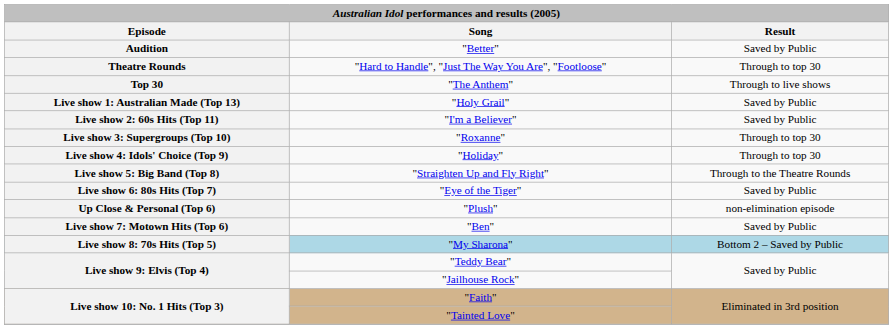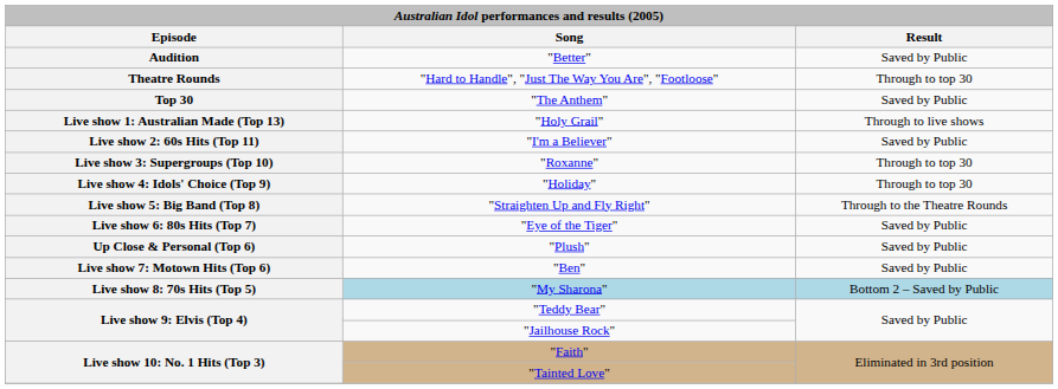 <table class="wikitable collapsible collapsed" style="width:100%; margin:1em auto 1em auto; text-align:center;">
 <tr>
 <th colspan="4" style="background:#BFBFBF;"><em>Australian Idol</em> performances and results (2005)</th>
 </tr>
 <tr>
 <th scope="col">Episode</th>
 <th scope="col">Song</th>
 <th scope="col">Result</th>
 </tr>
 <tr>
 <th>Audition</th>
 <td>"<a href='#'>Better</a>"</td>
 <td>Saved by Public</td>
 </tr>
 <tr>
 <th>Theatre Rounds</th>
 <td>"<a href='#'>Hard to Handle</a>", "<a href='#'>Just The Way You Are</a>", "<a href='#'>Footloose</a>"</td>
 <td>Through to top 30</td>
 </tr>
 <tr>
 <th>Top 30</th>
 <td>"<a href='#'>The Anthem</a>"</td>
-<td>Through to live shows</td>
+<td>Saved by Public</td>
 </tr>
 <tr>
 <th>Live show 1: Australian Made (Top 13)</th>
 <td>"<a href='#'>Holy Grail</a>"</td>
-<td>Saved by Public</td>
+<td>Through to live shows</td>
 </tr>
 <tr>
 <th>Live show 2: 60s Hits (Top 11)</th>
 <td>"<a href='#'>I'm a Believer</a>"</td>
 <td>Saved by Public</td>
 </tr>
 <tr>
 <th>Live show 3: Supergroups (Top 10)</th>
 <td>"<a href='#'>Roxanne</a>"</td>
 <td>Through to top 30</td>
 </tr>
 <tr>
 <th>Live show 4: Idols' Choice (Top 9)</th>
 <td>"<a href='#'>Holiday</a>"</td>
 <td>Through to top 30</td>
 </tr>
 <tr>
 <th>Live show 5: Big Band (Top 8)</th>
 <td>"<a href='#'>Straighten Up and Fly Right</a>"</td>
 <td>Through to the Theatre Rounds</td>
 </tr>
 <tr>
 <th>Live show 6: 80s Hits (Top 7)</th>
 <td>"<a href='#'>Eye of the Tiger</a>"</td>
 <td>Saved by Public</td>
 </tr>
 <tr>
 <th>Up Close & Personal (Top 6)</th>
 <td>"<a href='#'>Plush</a>"</td>
-<td>non-elimination episode</td>
+<td>Saved by Public</td>
 </tr>
 <tr>
 <th>Live show 7:  Motown Hits (Top 6)</th>
 <td>"<a href='#'>Ben</a>"</td>
 <td>Saved by Public</td>
 </tr>
 <tr style="background:lightblue;">
 <th>Live show 8: 70s Hits (Top 5)</th>
 <td>"<a href='#'>My Sharona</a>"</td>
 <td>Bottom 2 – Saved by Public</td>
 </tr>
 <tr>
 <th rowspan="2">Live show 9: Elvis (Top 4)</th>
 <td>"<a href='#'>Teddy Bear</a>"</td>
 <td rowspan="2">Saved by Public</td>
 </tr>
 <tr>
 <td>"<a href='#'>Jailhouse Rock</a>"</td>
 </tr>
 <tr bgcolor="tan">
 <th rowspan="2">Live show 10: No. 1 Hits (Top 3)</th>
 <td>"<a href='#'>Faith</a>"</td>
 <td rowspan="2">Eliminated in 3rd position</td>
 </tr>
 <tr bgcolor="tan">
 <td>"<a href='#'>Tainted Love</a>"</td>
 </tr>
 <tr>
 </tr>
 </table>
